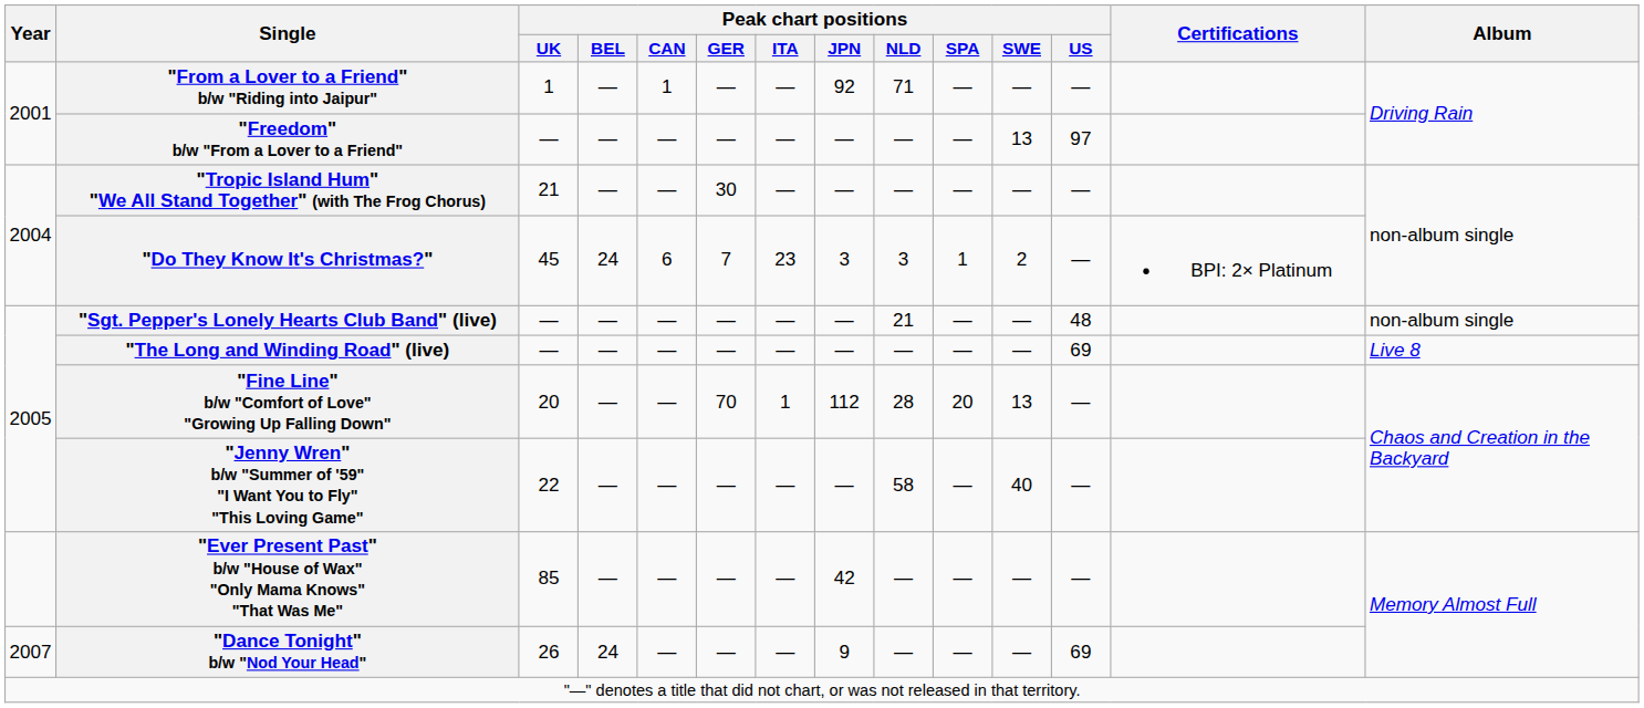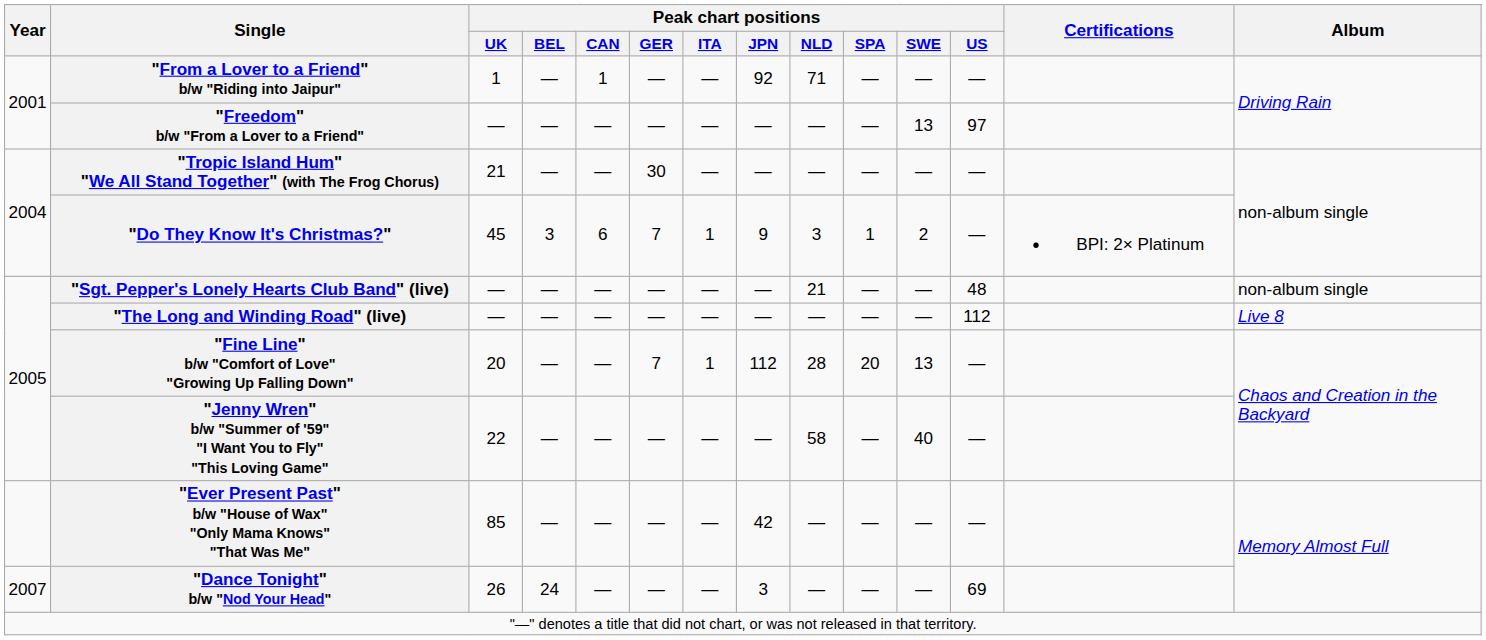 <table class="wikitable plainrowheaders" style="text-align:center;">
 <tr>
 <th scope="col" rowspan="2">Year</th>
 <th scope="col" rowspan="2" style="width:24em;">Single</th>
 <th scope="col" colspan="10">Peak chart positions</th>
 <th scope="col" rowspan="2" style="width:13em;"><a href='#'>Certifications</a></th>
 <th scope="col" rowspan="2" style="width:14em;">Album</th>
 </tr>
 <tr>
 <th style="width:3em;font-size:90%"><a href='#'>UK</a><br></th>
 <th style="width:3em;font-size:90%"><a href='#'>BEL</a><br></th>
 <th style="width:3em;font-size:90%"><a href='#'>CAN</a><br></th>
 <th style="width:3em;font-size:90%"><a href='#'>GER</a><br></th>
 <th style="width:3em;font-size:90%"><a href='#'>ITA</a><br></th>
 <th style="width:3em;font-size:90%"><a href='#'>JPN</a><br></th>
 <th style="width:3em;font-size:90%"><a href='#'>NLD</a><br></th>
 <th style="width:3em;font-size:90%"><a href='#'>SPA</a><br></th>
 <th style="width:3em;font-size:90%"><a href='#'>SWE</a><br></th>
 <th style="width:3em;font-size:90%"><a href='#'>US</a><br></th>
 </tr>
 <tr>
 <td rowspan="2">2001</td>
 <th scope="row">"<a href='#'>From a Lover to a Friend</a>"<br><small>b/w "Riding into Jaipur"</small></th>
 <td>1</td>
 <td>—</td>
 <td>1</td>
 <td>—</td>
 <td>—</td>
 <td>92</td>
 <td>71</td>
 <td>—</td>
 <td>—</td>
 <td>—</td>
 <td></td>
 <td rowspan="2" style="text-align:left;"><em><a href='#'>Driving Rain</a></em></td>
 </tr>
 <tr>
 <th scope="row">"<a href='#'>Freedom</a>"<br><small>b/w "From a Lover to a Friend"</small></th>
 <td>—</td>
 <td>—</td>
 <td>—</td>
 <td>—</td>
 <td>—</td>
 <td>—</td>
 <td>—</td>
 <td>—</td>
 <td>13</td>
 <td>97</td>
 <td></td>
 </tr>
 <tr>
 <td rowspan="2">2004</td>
 <th scope="row">"<a href='#'>Tropic Island Hum</a>"<br>"<a href='#'>We All Stand Together</a>" <small>(with The Frog Chorus)</small></th>
 <td>21</td>
 <td>—</td>
 <td>—</td>
 <td>30</td>
 <td>—</td>
 <td>—</td>
 <td>—</td>
 <td>—</td>
 <td>—</td>
 <td>—</td>
 <td></td>
 <td rowspan="2" style="text-align:left;">non-album single</td>
 </tr>
 <tr>
 <th scope="row">"<a href='#'>Do They Know It's Christmas?</a>"<br></th>
 <td>45</td>
-<td>24</td>
+<td>3</td>
 <td>6</td>
 <td>7</td>
-<td>23</td>
-<td>3</td>
+<td>1</td>
+<td>9</td>
 <td>3</td>
 <td>1</td>
 <td>2</td>
 <td>—</td>
 <td><br><ul><li>BPI: 2× Platinum</li></ul></td>
 </tr>
 <tr>
 <td rowspan="4">2005</td>
 <th scope="row">"<a href='#'>Sgt. Pepper's Lonely Hearts Club Band</a>" (live)<br></th>
 <td>—<br></td>
 <td>—</td>
 <td>—</td>
 <td>—</td>
 <td>—</td>
 <td>—</td>
 <td>21</td>
 <td>—</td>
 <td>—</td>
 <td>48</td>
 <td></td>
 <td align="left">non-album single</td>
 </tr>
 <tr>
 <th scope="row">"<a href='#'>The Long and Winding Road</a>" (live)<br></th>
 <td>—</td>
 <td>—</td>
 <td>—</td>
 <td>—</td>
 <td>—</td>
 <td>—</td>
 <td>—</td>
 <td>—</td>
 <td>—</td>
-<td>69</td>
+<td>112</td>
 <td></td>
 <td style="text-align:left;"><em><a href='#'>Live 8</a></em></td>
 </tr>
 <tr>
 <th scope="row">"<a href='#'>Fine Line</a>"<br><small>b/w "Comfort of Love"<br>"Growing Up Falling Down"</small></th>
 <td>20</td>
 <td>—</td>
 <td>—</td>
-<td>70</td>
+<td>7</td>
 <td>1</td>
 <td>112</td>
 <td>28</td>
 <td>20</td>
 <td>13</td>
 <td>—</td>
 <td></td>
 <td rowspan="2" style="text-align:left;"><em><a href='#'>Chaos and Creation in the Backyard</a></em></td>
 </tr>
 <tr>
 <th scope="row">"<a href='#'>Jenny Wren</a>"<br><small>b/w "Summer of '59"<br>"I Want You to Fly"<br>"This Loving Game"</small></th>
 <td>22</td>
 <td>—</td>
 <td>—</td>
 <td>—</td>
 <td>—</td>
 <td>—</td>
 <td>58</td>
 <td>—</td>
 <td>40</td>
 <td>—</td>
 <td></td>
 </tr>
 <tr>
 <td></td>
 <th scope="row">"<a href='#'>Ever Present Past</a>"<br><small>b/w "House of Wax"<br>"Only Mama Knows"<br>"That Was Me"</small></th>
 <td>85</td>
 <td>—</td>
 <td>—</td>
 <td>—</td>
 <td>—</td>
 <td>42</td>
 <td>—</td>
 <td>—</td>
 <td>—</td>
 <td>—</td>
 <td></td>
 <td rowspan="2" style="text-align:left;"><em><a href='#'>Memory Almost Full</a></em></td>
 </tr>
 <tr>
 <td>2007</td>
 <th scope="row">"<a href='#'>Dance Tonight</a>"<br><small>b/w "<a href='#'>Nod Your Head</a>"</small></th>
 <td>26<br></td>
 <td>24</td>
 <td>—</td>
 <td>—</td>
 <td>—</td>
-<td>9</td>
+<td>3</td>
 <td>—</td>
 <td>—</td>
 <td>—</td>
 <td>69</td>
 <td></td>
 </tr>
 <tr>
 <td colspan="15" style="text-align:center; font-size:85%;">"—" denotes a title that did not chart, or was not released in that territory.</td>
 </tr>
 </table>
